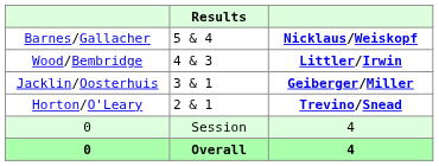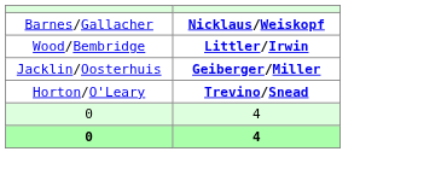 <table border="1" cellpadding="3" style="border-collapse:collapse; text-align:center;">
 <tr style="background:#dfd;">
 <th style="width:12em;"> </th>
-<th style="width:7em;">Results</th>
 <th style="width:12em;"></th>
 </tr>
 <tr>
 <td><a href='#'>Barnes</a>/<a href='#'>Gallacher</a></td>
-<td align=left> 5 & 4</td>
 <td><strong><a href='#'>Nicklaus</a>/<a href='#'>Weiskopf</a></strong></td>
 </tr>
 <tr>
 <td><a href='#'>Wood</a>/<a href='#'>Bembridge</a></td>
-<td align=left> 4 & 3</td>
 <td><strong><a href='#'>Littler</a>/<a href='#'>Irwin</a></strong></td>
 </tr>
 <tr>
 <td><a href='#'>Jacklin</a>/<a href='#'>Oosterhuis</a></td>
-<td align=left> 3 & 1</td>
 <td><strong><a href='#'>Geiberger</a>/<a href='#'>Miller</a></strong></td>
 </tr>
 <tr>
 <td><a href='#'>Horton</a>/<a href='#'>O'Leary</a></td>
-<td align=left> 2 & 1</td>
 <td><strong><a href='#'>Trevino</a>/<a href='#'>Snead</a></strong></td>
 </tr>
 <tr style="background:#dfd;">
 <td>0</td>
-<td>Session</td>
 <td>4</td>
 </tr>
 <tr style="background:#afa;">
 <th>0</th>
-<th>Overall</th>
 <th>4</th>
 </tr>
 </table>
